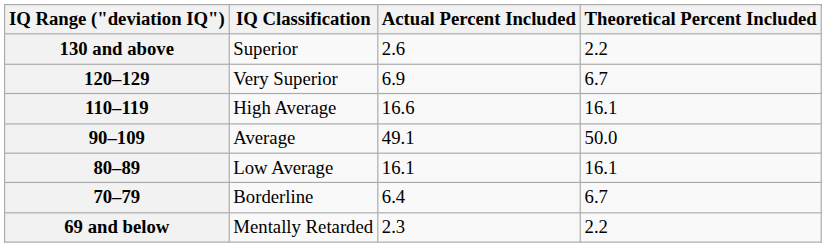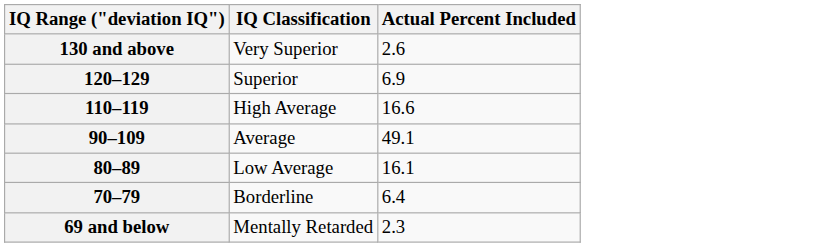 <table class="wikitable">
 <tr>
 <th>IQ Range ("deviation IQ")</th>
 <th>IQ Classification</th>
 <th>Actual Percent Included</th>
-<th>Theoretical Percent Included</th>
 </tr>
 <tr>
 <th>130 and above</th>
-<td>Superior</td>
+<td>Very Superior</td>
 <td>2.6</td>
-<td>2.2</td>
 </tr>
 <tr>
 <th>120–129</th>
-<td>Very Superior</td>
+<td>Superior</td>
 <td>6.9</td>
-<td>6.7</td>
 </tr>
 <tr>
 <th>110–119</th>
 <td>High Average</td>
 <td>16.6</td>
-<td>16.1</td>
 </tr>
 <tr>
 <th>90–109</th>
 <td>Average</td>
 <td>49.1</td>
-<td>50.0</td>
 </tr>
 <tr>
 <th>80–89</th>
 <td>Low Average</td>
-<td>16.1</td>
 <td>16.1</td>
 </tr>
 <tr>
 <th>70–79</th>
 <td>Borderline</td>
 <td>6.4</td>
-<td>6.7</td>
 </tr>
 <tr>
 <th>69 and below</th>
 <td>Mentally Retarded</td>
 <td>2.3</td>
-<td>2.2</td>
 </tr>
 </table>
